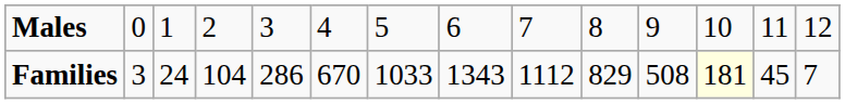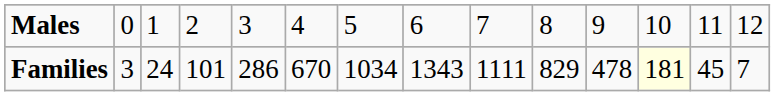 <table class="wikitable">
 <tr>
 <td><strong>Males</strong></td>
 <td>0</td>
 <td>1</td>
 <td>2</td>
 <td>3</td>
 <td>4</td>
 <td>5</td>
 <td>6</td>
 <td>7</td>
 <td>8</td>
 <td>9</td>
 <td>10</td>
 <td>11</td>
 <td>12</td>
 </tr>
 <tr>
 <td><strong>Families</strong></td>
 <td>3</td>
 <td>24</td>
-<td>104</td>
+<td>101</td>
 <td>286</td>
 <td>670</td>
-<td>1033</td>
+<td>1034</td>
 <td>1343</td>
-<td>1112</td>
+<td>1111</td>
 <td>829</td>
-<td>508</td>
+<td>478</td>
 <td style="background: lightyellow;">181</td>
 <td>45</td>
 <td>7</td>
 </tr>
 </table>
